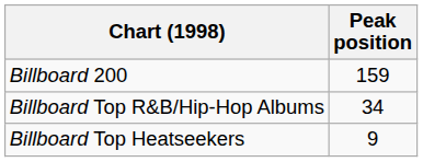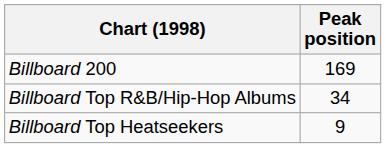 <table class="wikitable">
 <tr>
 <th>Chart (1998)</th>
 <th>Peak<br>position</th>
 </tr>
 <tr>
 <td><em>Billboard</em> 200</td>
-<td align="center">159</td>
+<td align="center">169</td>
 </tr>
 <tr>
 <td><em>Billboard</em> Top R&B/Hip-Hop Albums</td>
 <td align="center">34</td>
 </tr>
 <tr>
 <td><em>Billboard</em> Top Heatseekers</td>
 <td align="center">9</td>
 </tr>
 </table>
